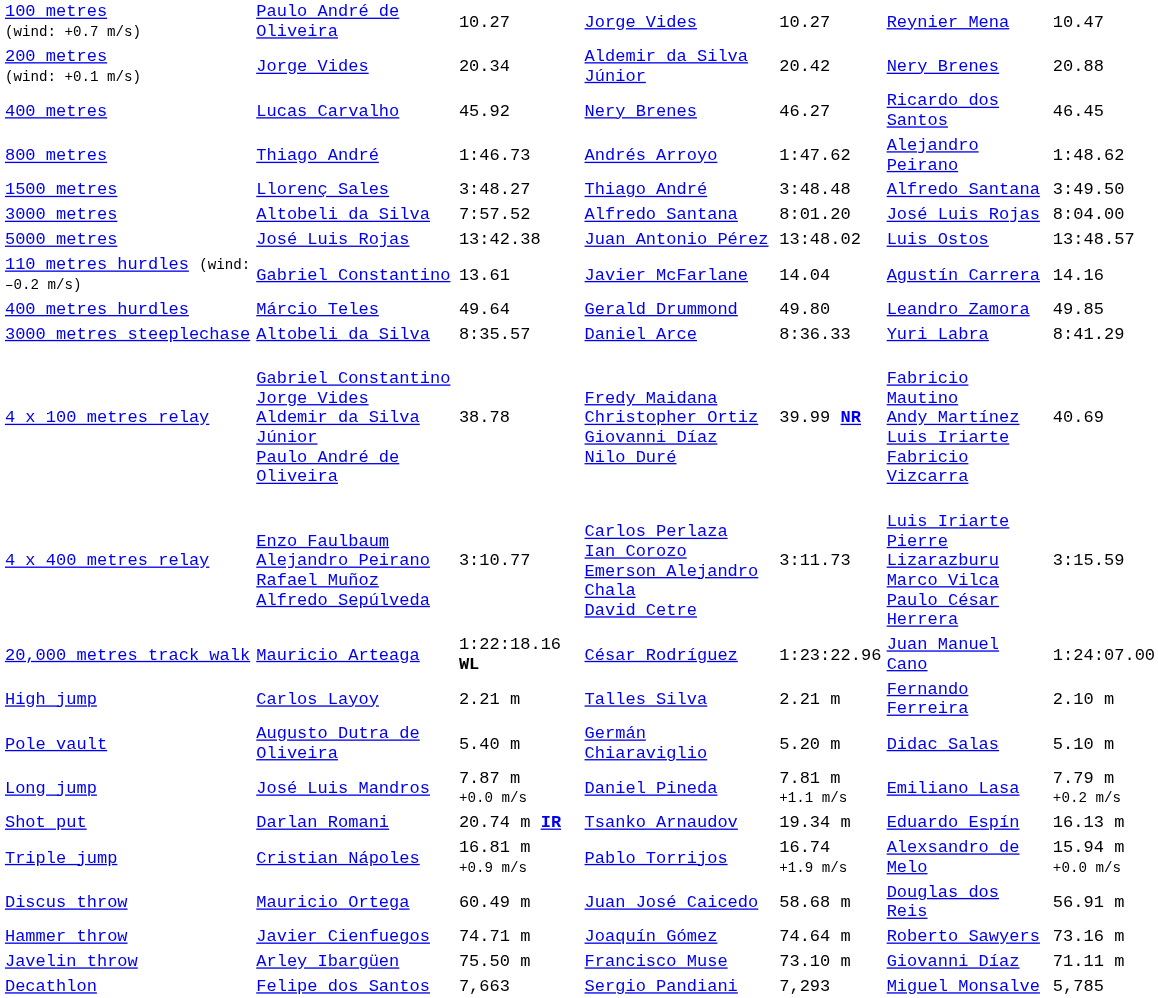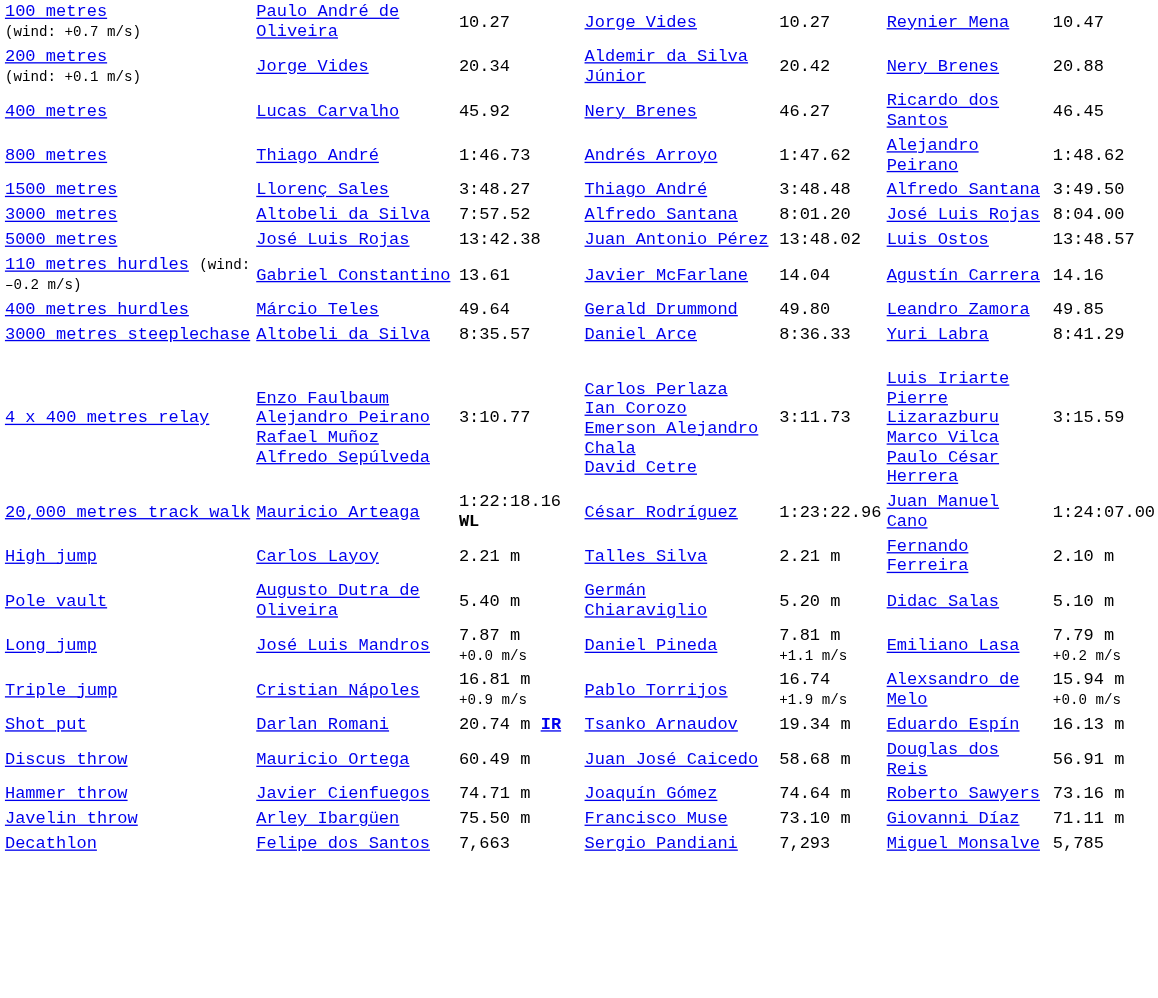 <table>
 <tr>
 <td><a href='#'>100 metres</a> <small><br>(wind: +0.7 m/s)</small></td>
 <td align=left><a href='#'>Paulo André de Oliveira</a><br> </td>
 <td>10.27</td>
 <td align=left><a href='#'>Jorge Vides</a><br> </td>
 <td>10.27</td>
 <td align=left><a href='#'>Reynier Mena</a><br> </td>
 <td>10.47</td>
 </tr>
 <tr>
 <td><a href='#'>200 metres</a> <small><br>(wind: +0.1 m/s)</small></td>
 <td align=left><a href='#'>Jorge Vides</a><br> </td>
 <td>20.34</td>
 <td align=left><a href='#'>Aldemir da Silva Júnior</a><br> </td>
 <td>20.42</td>
 <td align=left><a href='#'>Nery Brenes</a><br> </td>
 <td>20.88</td>
 </tr>
 <tr>
 <td><a href='#'>400 metres</a></td>
 <td align=left><a href='#'>Lucas Carvalho</a><br> </td>
 <td>45.92</td>
 <td align=left><a href='#'>Nery Brenes</a><br> </td>
 <td>46.27</td>
 <td align=left><a href='#'>Ricardo dos Santos</a><br> </td>
 <td>46.45</td>
 </tr>
 <tr>
 <td><a href='#'>800 metres</a></td>
 <td align=left><a href='#'>Thiago André</a><br> </td>
 <td>1:46.73</td>
 <td align=left><a href='#'>Andrés Arroyo</a><br> </td>
 <td>1:47.62</td>
 <td align=left><a href='#'>Alejandro Peirano</a><br> </td>
 <td>1:48.62</td>
 </tr>
 <tr>
 <td><a href='#'>1500 metres</a></td>
 <td align=left><a href='#'>Llorenç Sales</a><br> </td>
 <td>3:48.27</td>
 <td align=left><a href='#'>Thiago André</a><br> </td>
 <td>3:48.48</td>
 <td align=left><a href='#'>Alfredo Santana</a><br> </td>
 <td>3:49.50</td>
 </tr>
 <tr>
 <td><a href='#'>3000 metres</a></td>
 <td align=left><a href='#'>Altobeli da Silva</a><br> </td>
 <td>7:57.52</td>
 <td align=left><a href='#'>Alfredo Santana</a><br> </td>
 <td>8:01.20</td>
 <td align=left><a href='#'>José Luis Rojas</a><br> </td>
 <td>8:04.00</td>
 </tr>
 <tr>
 <td><a href='#'>5000 metres</a></td>
 <td align=left><a href='#'>José Luis Rojas</a><br> </td>
 <td>13:42.38</td>
 <td align=left><a href='#'>Juan Antonio Pérez</a><br> </td>
 <td>13:48.02</td>
 <td align=left><a href='#'>Luis Ostos</a><br> </td>
 <td>13:48.57</td>
 </tr>
 <tr>
 <td><a href='#'>110 metres hurdles</a> <small>(wind: –0.2 m/s)</small></td>
 <td align=left><a href='#'>Gabriel Constantino</a><br> </td>
 <td>13.61</td>
 <td align=left><a href='#'>Javier McFarlane</a><br> </td>
 <td>14.04</td>
 <td align=left><a href='#'>Agustín Carrera</a><br> </td>
 <td>14.16</td>
 </tr>
 <tr>
 <td><a href='#'>400 metres hurdles</a></td>
 <td align=left><a href='#'>Márcio Teles</a><br> </td>
 <td>49.64</td>
 <td align=left><a href='#'>Gerald Drummond</a><br> </td>
 <td>49.80</td>
 <td align=left><a href='#'>Leandro Zamora</a><br> </td>
 <td>49.85</td>
 </tr>
 <tr>
 <td><a href='#'>3000 metres steeplechase</a></td>
 <td align=left><a href='#'>Altobeli da Silva</a><br> </td>
 <td>8:35.57</td>
 <td align=left><a href='#'>Daniel Arce</a><br> </td>
 <td>8:36.33</td>
 <td align=left><a href='#'>Yuri Labra</a><br> </td>
 <td>8:41.29</td>
 </tr>
 <tr>
-<td><a href='#'>4 x 100 metres relay</a></td>
-<td><br><a href='#'>Gabriel Constantino</a><br><a href='#'>Jorge Vides</a><br><a href='#'>Aldemir da Silva Júnior</a><br><a href='#'>Paulo André de Oliveira</a></td>
-<td>38.78</td>
-<td><br><a href='#'>Fredy Maidana</a><br><a href='#'>Christopher Ortiz</a><br><a href='#'>Giovanni Díaz</a><br><a href='#'>Nilo Duré</a></td>
-<td>39.99 <strong><a href='#'>NR</a></strong></td>
-<td><br><a href='#'>Fabricio Mautino</a><br><a href='#'>Andy Martínez</a><br><a href='#'>Luis Iriarte</a><br><a href='#'>Fabricio Vizcarra</a></td>
-<td>40.69</td>
-</tr>
-<tr>
 <td><a href='#'>4 x 400 metres relay</a></td>
 <td><br><a href='#'>Enzo Faulbaum</a><br><a href='#'>Alejandro Peirano</a><br><a href='#'>Rafael Muñoz</a><br><a href='#'>Alfredo Sepúlveda</a></td>
 <td>3:10.77</td>
 <td><br><a href='#'>Carlos Perlaza</a><br><a href='#'>Ian Corozo</a><br><a href='#'>Emerson Alejandro Chala</a><br><a href='#'>David Cetre</a></td>
 <td>3:11.73</td>
 <td><br><a href='#'>Luis Iriarte</a><br><a href='#'>Pierre Lizarazburu</a><br><a href='#'>Marco Vilca</a><br><a href='#'>Paulo César Herrera</a></td>
 <td>3:15.59</td>
 </tr>
 <tr>
 <td><a href='#'>20,000 metres track walk</a></td>
 <td align=left><a href='#'>Mauricio Arteaga</a><br> </td>
 <td>1:22:18.16 <strong>WL</strong></td>
 <td align=left><a href='#'>César Rodríguez</a><br> </td>
 <td>1:23:22.96 <strong></strong></td>
 <td align=left><a href='#'>Juan Manuel Cano</a><br> </td>
 <td>1:24:07.00</td>
 </tr>
 <tr>
 <td><a href='#'>High jump</a></td>
 <td align=left><a href='#'>Carlos Layoy</a><br> </td>
 <td>2.21 m</td>
 <td align=left><a href='#'>Talles Silva</a><br> </td>
 <td>2.21 m</td>
 <td align=left><a href='#'>Fernando Ferreira</a><br> </td>
 <td>2.10 m</td>
 </tr>
 <tr>
 <td><a href='#'>Pole vault</a></td>
 <td align=left><a href='#'>Augusto Dutra de Oliveira</a><br> </td>
 <td>5.40 m</td>
 <td align=left><a href='#'>Germán Chiaraviglio</a><br> </td>
 <td>5.20 m</td>
 <td align=left><a href='#'>Didac Salas</a><br> </td>
 <td>5.10 m</td>
 </tr>
 <tr>
 <td><a href='#'>Long jump</a></td>
 <td align=left><a href='#'>José Luis Mandros</a><br> </td>
 <td>7.87 m<br><small>+0.0 m/s</small></td>
 <td align=left><a href='#'>Daniel Pineda</a><br> </td>
 <td>7.81 m<br><small>+1.1 m/s</small></td>
 <td align=left><a href='#'>Emiliano Lasa</a><br> </td>
 <td>7.79 m<br><small>+0.2 m/s</small></td>
 </tr>
 <tr>
+<td><a href='#'>Triple jump</a></td>
+<td align=left><a href='#'>Cristian Nápoles</a><br> </td>
+<td>16.81 m<br><small>+0.9 m/s</small></td>
+<td align=left><a href='#'>Pablo Torrijos</a><br> </td>
+<td>16.74<br><small>+1.9 m/s</small></td>
+<td align=left><a href='#'>Alexsandro de Melo</a><br> </td>
+<td>15.94 m<br><small>+0.0 m/s</small></td>
+</tr>
+<tr>
 <td><a href='#'>Shot put</a></td>
 <td align=left><a href='#'>Darlan Romani</a><br> </td>
 <td>20.74 m <strong><a href='#'>IR</a></strong></td>
 <td align=left><a href='#'>Tsanko Arnaudov</a><br> </td>
 <td>19.34 m</td>
 <td align=left><a href='#'>Eduardo Espín</a><br> </td>
 <td>16.13 m</td>
-</tr>
-<tr>
-<td><a href='#'>Triple jump</a></td>
-<td align=left><a href='#'>Cristian Nápoles</a><br> </td>
-<td>16.81 m<br><small>+0.9 m/s</small></td>
-<td align=left><a href='#'>Pablo Torrijos</a><br> </td>
-<td>16.74<br><small>+1.9 m/s</small></td>
-<td align=left><a href='#'>Alexsandro de Melo</a><br> </td>
-<td>15.94 m<br><small>+0.0 m/s</small></td>
 </tr>
 <tr>
 <td><a href='#'>Discus throw</a></td>
 <td align=left><a href='#'>Mauricio Ortega</a><br> </td>
 <td>60.49 m</td>
 <td align=left><a href='#'>Juan José Caicedo</a><br> </td>
 <td>58.68 m</td>
 <td align=left><a href='#'>Douglas dos Reis</a><br> </td>
 <td>56.91 m</td>
 </tr>
 <tr>
 <td><a href='#'>Hammer throw</a></td>
 <td align=left><a href='#'>Javier Cienfuegos</a><br> </td>
 <td>74.71 m</td>
 <td align=left><a href='#'>Joaquín Gómez</a><br> </td>
 <td>74.64 m</td>
 <td align=left><a href='#'>Roberto Sawyers</a><br> </td>
 <td>73.16 m</td>
 </tr>
 <tr>
 <td><a href='#'>Javelin throw</a></td>
 <td align=left><a href='#'>Arley Ibargüen</a><br> </td>
 <td>75.50 m</td>
 <td align=left><a href='#'>Francisco Muse</a><br> </td>
 <td>73.10 m</td>
 <td align=left><a href='#'>Giovanni Díaz</a><br> </td>
 <td>71.11 m</td>
 </tr>
 <tr>
 <td><a href='#'>Decathlon</a></td>
 <td align=left><a href='#'>Felipe dos Santos</a><br> </td>
 <td>7,663</td>
 <td align=left><a href='#'>Sergio Pandiani</a><br> </td>
 <td>7,293</td>
 <td align=left><a href='#'>Miguel Monsalve</a><br> </td>
 <td>5,785</td>
 </tr>
 </table>
